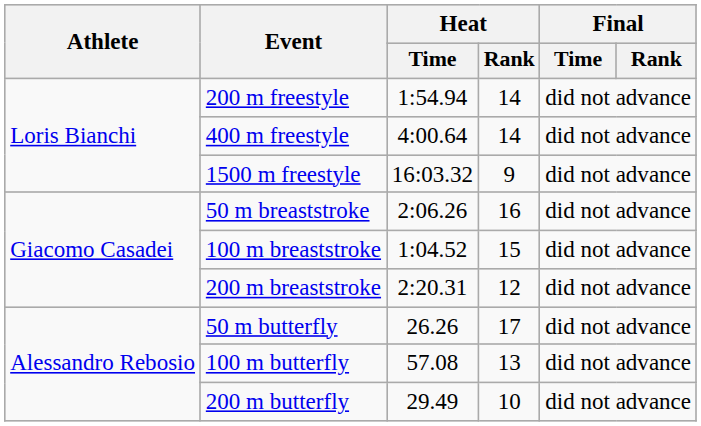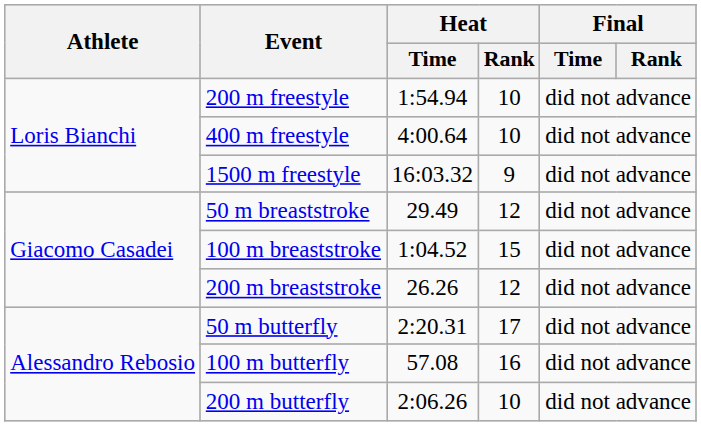 <table class=wikitable style="font-size:90%">
 <tr>
 <th rowspan="2">Athlete</th>
 <th rowspan="2">Event</th>
 <th colspan="2">Heat</th>
 <th colspan="2">Final</th>
 </tr>
 <tr style="font-size:95%">
 <th>Time</th>
 <th>Rank</th>
 <th>Time</th>
 <th>Rank</th>
 </tr>
 <tr align=center>
 <td align=left rowspan="3"><a href='#'>Loris Bianchi</a></td>
 <td align=left><a href='#'>200 m freestyle</a></td>
 <td>1:54.94</td>
-<td>14</td>
+<td>10</td>
 <td colspan="2">did not advance</td>
 </tr>
 <tr align=center>
 <td align=left><a href='#'>400 m freestyle</a></td>
 <td>4:00.64</td>
-<td>14</td>
+<td>10</td>
 <td colspan="2">did not advance</td>
 </tr>
 <tr align=center>
 <td align=left><a href='#'>1500 m freestyle</a></td>
 <td>16:03.32</td>
 <td>9</td>
 <td colspan="2">did not advance</td>
 </tr>
 <tr align=center>
 <td align=left rowspan="3"><a href='#'>Giacomo Casadei</a></td>
 <td align=left><a href='#'>50 m breaststroke</a></td>
-<td>2:06.26</td>
-<td>16</td>
+<td>29.49</td>
+<td>12</td>
 <td colspan="2">did not advance</td>
 </tr>
 <tr align=center>
 <td align=left><a href='#'>100 m breaststroke</a></td>
 <td>1:04.52</td>
 <td>15</td>
 <td colspan="2">did not advance</td>
 </tr>
 <tr align=center>
 <td align=left><a href='#'>200 m breaststroke</a></td>
-<td>2:20.31</td>
+<td>26.26</td>
 <td>12</td>
 <td colspan="2">did not advance</td>
 </tr>
 <tr align=center>
 <td align=left rowspan="3"><a href='#'>Alessandro Rebosio</a></td>
 <td align=left><a href='#'>50 m butterfly</a></td>
-<td>26.26</td>
+<td>2:20.31</td>
 <td>17</td>
 <td colspan="2">did not advance</td>
 </tr>
 <tr align=center>
 <td align=left><a href='#'>100 m butterfly</a></td>
 <td>57.08</td>
-<td>13</td>
+<td>16</td>
 <td colspan="2">did not advance</td>
 </tr>
 <tr align=center>
 <td align=left><a href='#'>200 m butterfly</a></td>
-<td>29.49</td>
+<td>2:06.26</td>
 <td>10</td>
 <td colspan="2">did not advance</td>
 </tr>
 </table>
